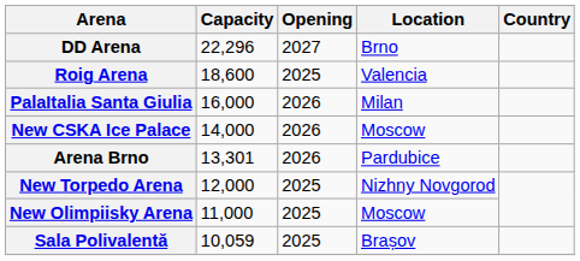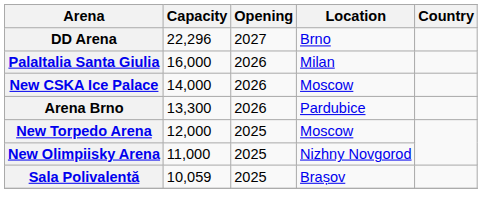 <table class="wikitable sortable plainrowheaders" style="font-size:90%;">
 <tr>
 <th scope="col">Arena</th>
 <th scope="col">Capacity</th>
 <th scope="col">Opening</th>
 <th scope="col">Location</th>
 <th scope="col">Country</th>
 </tr>
 <tr>
 <th scope="row">DD Arena</th>
 <td>22,296</td>
 <td>2027</td>
 <td><a href='#'>Brno</a></td>
-<td></td>
-</tr>
-<tr>
-<th scope="row"><a href='#'>Roig Arena</a></th>
-<td>18,600</td>
-<td>2025</td>
-<td><a href='#'>Valencia</a></td>
 <td></td>
 </tr>
 <tr>
 <th scope="row"><a href='#'>PalaItalia Santa Giulia</a></th>
 <td>16,000</td>
 <td>2026</td>
 <td><a href='#'>Milan</a></td>
 <td></td>
 </tr>
 <tr>
 <th scope="row"><a href='#'>New CSKA Ice Palace</a></th>
 <td>14,000</td>
 <td>2026</td>
 <td><a href='#'>Moscow</a></td>
 <td></td>
 </tr>
 <tr>
 <th scope="row">Arena Brno</th>
-<td>13,301</td>
+<td>13,300</td>
 <td>2026</td>
 <td><a href='#'>Pardubice</a></td>
 <td></td>
 </tr>
 <tr>
 <th scope="row"><a href='#'>New Torpedo Arena</a></th>
 <td>12,000</td>
 <td>2025</td>
-<td><a href='#'>Nizhny Novgorod</a></td>
+<td><a href='#'>Moscow</a></td>
 <td rowspan="2"></td>
 </tr>
 <tr>
 <th scope="row"><a href='#'>New Olimpiisky Arena</a></th>
 <td>11,000</td>
 <td>2025</td>
-<td><a href='#'>Moscow</a></td>
+<td><a href='#'>Nizhny Novgorod</a></td>
 </tr>
 <tr>
 <th scope="row"><a href='#'>Sala Polivalentă</a></th>
 <td>10,059</td>
 <td>2025</td>
 <td><a href='#'>Brașov</a></td>
 <td></td>
 </tr>
 <tr>
 </tr>
 </table>
